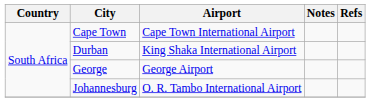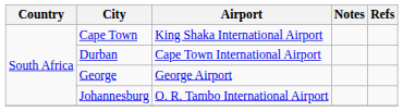 <table class="sortable wikitable" style="margin:auto;">
 <tr>
 <th>Country</th>
 <th>City</th>
 <th>Airport</th>
 <th>Notes</th>
 <th>Refs</th>
 </tr>
 <tr>
 <td rowspan="4"><a href='#'>South Africa</a></td>
 <td><a href='#'>Cape Town</a></td>
-<td><a href='#'>Cape Town International Airport</a></td>
+<td><a href='#'>King Shaka International Airport</a></td>
 <td></td>
 <td></td>
 </tr>
 <tr>
 <td><a href='#'>Durban</a></td>
-<td><a href='#'>King Shaka International Airport</a></td>
+<td><a href='#'>Cape Town International Airport</a></td>
 <td></td>
 <td></td>
 </tr>
 <tr>
 <td><a href='#'>George</a></td>
 <td><a href='#'>George Airport</a></td>
 <td></td>
 <td></td>
 </tr>
 <tr>
 <td><a href='#'>Johannesburg</a></td>
 <td><a href='#'>O. R. Tambo International Airport</a></td>
 <td></td>
 <td></td>
 </tr>
 <tr>
 </tr>
 </table>
